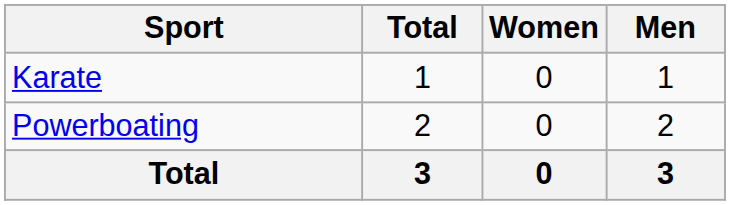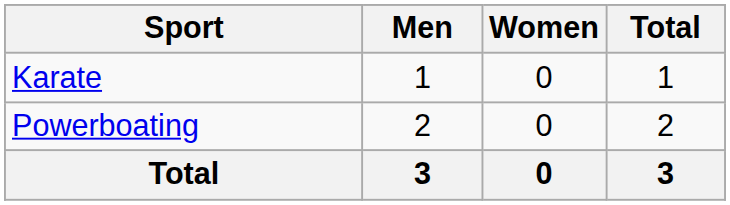 <table class="wikitable sortable" style="text-align:center;">
 <tr>
 <th width=180>Sport</th>
+<th width=55>Men</th>
+<th width=55>Women</th>
 <th width=55>Total</th>
-<th width=55>Women</th>
-<th width=55>Men</th>
 </tr>
 <tr>
 <td align=left><a href='#'>Karate</a></td>
 <td>1</td>
 <td>0</td>
 <td>1</td>
 </tr>
 <tr>
 <td align=left><a href='#'>Powerboating</a></td>
 <td>2</td>
 <td>0</td>
 <td>2</td>
 </tr>
 <tr>
 <th>Total</th>
 <th>3</th>
 <th>0</th>
 <th>3</th>
 </tr>
 </table>
